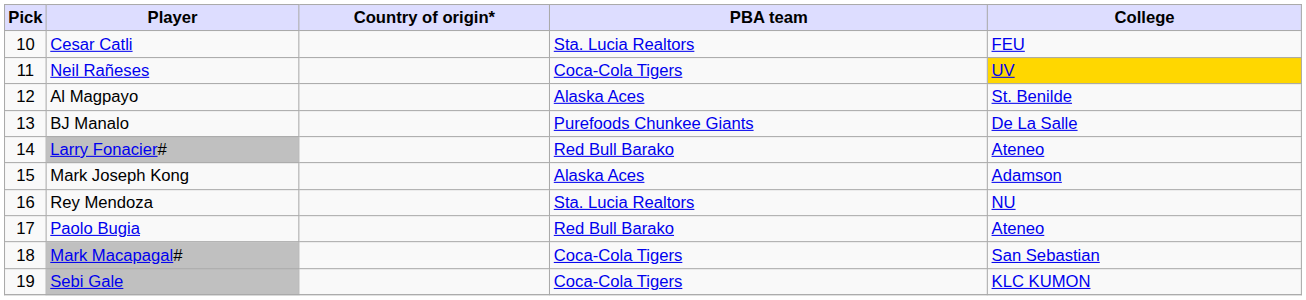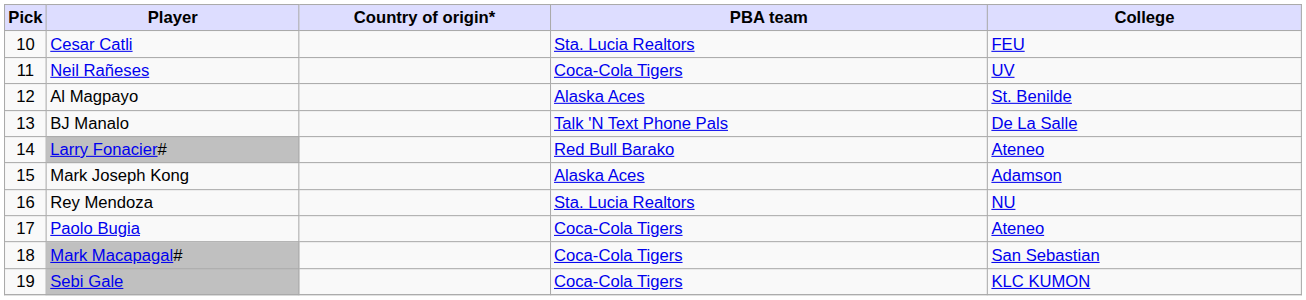 <table class="wikitable">
 <tr>
 <th style="background:#DDDDFF;">Pick</th>
 <th style="background:#DDDDFF;" width="20%">Player</th>
 <th style="background:#DDDDFF;" width="20%">Country of origin*</th>
 <th style="background:#DDDDFF;" width="35%">PBA team</th>
 <th style="background:#DDDDFF;" width="25%">College</th>
 </tr>
 <tr>
 <td align=center>10</td>
 <td><a href='#'>Cesar Catli</a></td>
 <td></td>
 <td><a href='#'>Sta. Lucia Realtors</a></td>
 <td><a href='#'>FEU</a></td>
 </tr>
 <tr>
 <td align=center>11</td>
 <td><a href='#'>Neil Rañeses</a></td>
 <td></td>
 <td><a href='#'>Coca-Cola Tigers</a></td>
-<td style="background: gold;"><a href='#'>UV</a></td>
+<td><a href='#'>UV</a></td>
 </tr>
 <tr>
 <td align=center>12</td>
 <td>Al Magpayo</td>
 <td></td>
 <td><a href='#'>Alaska Aces</a></td>
 <td><a href='#'>St. Benilde</a></td>
 </tr>
 <tr>
 <td align=center>13</td>
 <td>BJ Manalo</td>
 <td></td>
-<td><a href='#'>Purefoods Chunkee Giants</a></td>
+<td><a href='#'>Talk 'N Text Phone Pals</a></td>
 <td><a href='#'>De La Salle</a></td>
 </tr>
 <tr>
 <td align=center>14</td>
 <td bgcolor=silver><a href='#'>Larry Fonacier</a>#</td>
 <td></td>
 <td><a href='#'>Red Bull Barako</a></td>
 <td><a href='#'>Ateneo</a></td>
 </tr>
 <tr>
 <td align=center>15</td>
 <td>Mark Joseph Kong</td>
 <td></td>
 <td><a href='#'>Alaska Aces</a></td>
 <td><a href='#'>Adamson</a></td>
 </tr>
 <tr>
 <td align=center>16</td>
 <td>Rey Mendoza</td>
 <td></td>
 <td><a href='#'>Sta. Lucia Realtors</a></td>
 <td><a href='#'>NU</a></td>
 </tr>
 <tr>
 <td align=center>17</td>
 <td><a href='#'>Paolo Bugia</a></td>
 <td></td>
-<td><a href='#'>Red Bull Barako</a></td>
+<td><a href='#'>Coca-Cola Tigers</a></td>
 <td><a href='#'>Ateneo</a></td>
 </tr>
 <tr>
 <td align=center>18</td>
 <td bgcolor=silver><a href='#'>Mark Macapagal</a>#</td>
 <td></td>
 <td><a href='#'>Coca-Cola Tigers</a></td>
 <td><a href='#'>San Sebastian</a></td>
 </tr>
 <tr>
 <td align=center>19</td>
 <td bgcolor=silver><a href='#'>Sebi Gale</a></td>
 <td></td>
 <td><a href='#'>Coca-Cola Tigers</a></td>
 <td><a href='#'>KLC KUMON</a></td>
 </tr>
 <tr>
 </tr>
 </table>
